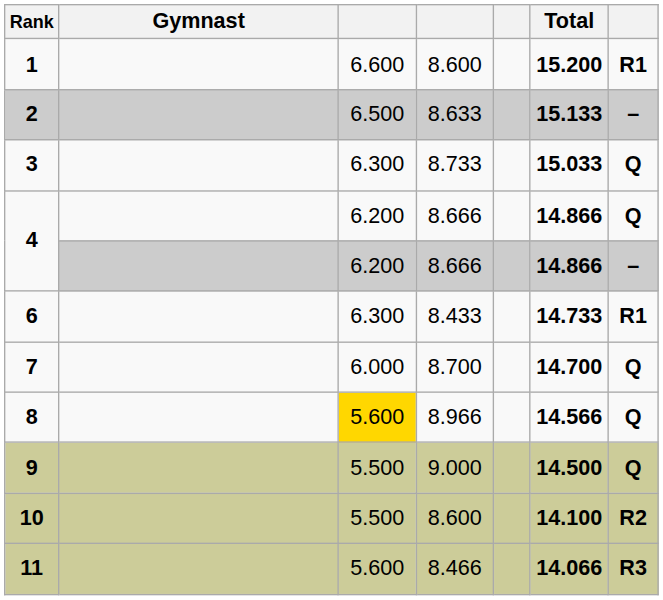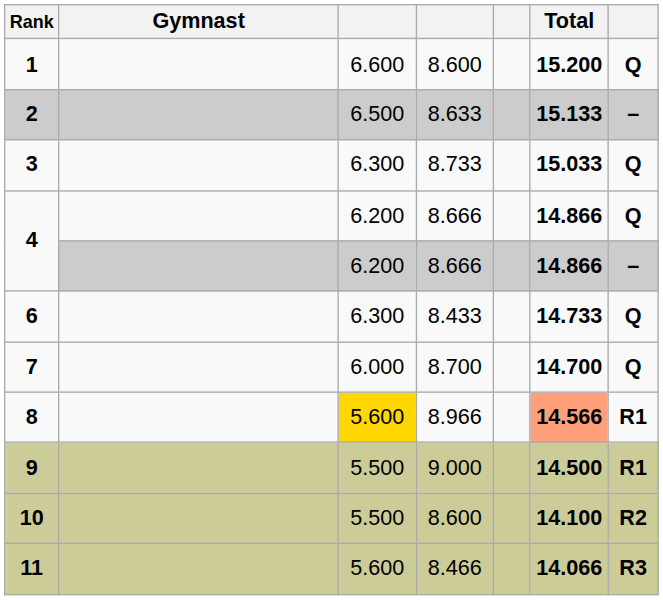 <table style="text-align:center;" class="wikitable sortable">
 <tr>
 <th scope="col" style="width:15px;"><small>Rank</small></th>
 <th scope="col" style="width:200px;">Gymnast</th>
 <th scope="col" style="width:50px;"><small></small></th>
 <th scope="col" style="width:50px;"><small></small></th>
 <th scope="col" style="width:20px;"><small></small></th>
 <th scope="col" style="width:50px;">Total</th>
 <th scope="col" style="width:30px;"><small></small></th>
 </tr>
 <tr>
 <td scope="row" style="text-align:center"><strong>1</strong></td>
 <td style="height:30px; text-align:left;"></td>
 <td>6.600</td>
 <td>8.600</td>
 <td></td>
 <td><strong>15.200</strong></td>
-<td><strong>R1</strong></td>
+<td><strong>Q</strong></td>
 </tr>
 <tr style="background:#cccccc;">
 <td scope="row" style="text-align:center"><strong>2</strong></td>
 <td style="height:30px; text-align:left;"></td>
 <td>6.500</td>
 <td>8.633</td>
 <td></td>
 <td><strong>15.133</strong></td>
 <td><strong>–</strong></td>
 </tr>
 <tr>
 <td scope="row" style="text-align:center"><strong>3</strong></td>
 <td style="height:30px; text-align:left;"></td>
 <td>6.300</td>
 <td>8.733</td>
 <td></td>
 <td><strong>15.033</strong></td>
 <td><strong>Q</strong></td>
 </tr>
 <tr>
 <td rowspan=2 scope="row" style="text-align:center"><strong>4</strong></td>
 <td style="height:30px; text-align:left;"></td>
 <td>6.200</td>
 <td>8.666</td>
 <td></td>
 <td><strong>14.866</strong></td>
 <td><strong>Q</strong></td>
 </tr>
 <tr style="background:#cccccc;">
 <td style="height:30px; text-align:left;"></td>
 <td>6.200</td>
 <td>8.666</td>
 <td></td>
 <td><strong>14.866</strong></td>
 <td><strong>–</strong></td>
 </tr>
 <tr>
 <td scope="row" style="text-align:center"><strong>6</strong></td>
 <td style="height:30px; text-align:left;"></td>
 <td>6.300</td>
 <td>8.433</td>
 <td></td>
 <td><strong>14.733</strong></td>
-<td><strong>R1</strong></td>
+<td><strong>Q</strong></td>
 </tr>
 <tr>
 <td scope="row" style="text-align:center"><strong>7</strong></td>
 <td style="height:30px; text-align:left;"></td>
 <td>6.000</td>
 <td>8.700</td>
 <td></td>
 <td><strong>14.700</strong></td>
 <td><strong>Q</strong></td>
 </tr>
 <tr>
 <td scope="row" style="text-align:center"><strong>8</strong></td>
 <td style="height:30px; text-align:left;"></td>
 <td style="background: gold;">5.600</td>
 <td>8.966</td>
 <td></td>
-<td><strong>14.566</strong></td>
-<td><strong>Q</strong></td>
+<td style="background: lightsalmon;"><strong>14.566</strong></td>
+<td><strong>R1</strong></td>
 </tr>
 <tr style="background:#cccc99;">
 <td scope="row" style="text-align:center"><strong>9</strong></td>
 <td style="height:30px; text-align:left;"></td>
 <td>5.500</td>
 <td>9.000</td>
 <td></td>
 <td><strong>14.500</strong></td>
-<td><strong>Q</strong></td>
+<td><strong>R1</strong></td>
 </tr>
 <tr style="background:#cccc99;">
 <td scope="row" style="text-align:center"><strong>10</strong></td>
 <td style="height:30px; text-align:left;"></td>
 <td>5.500</td>
 <td>8.600</td>
 <td></td>
 <td><strong>14.100</strong></td>
 <td><strong>R2</strong></td>
 </tr>
 <tr style="background:#cccc99;">
 <td scope="row" style="text-align:center"><strong>11</strong></td>
 <td style="height:30px; text-align:left;"></td>
 <td>5.600</td>
 <td>8.466</td>
 <td></td>
 <td><strong>14.066</strong></td>
 <td><strong>R3</strong></td>
 </tr>
 </table>
